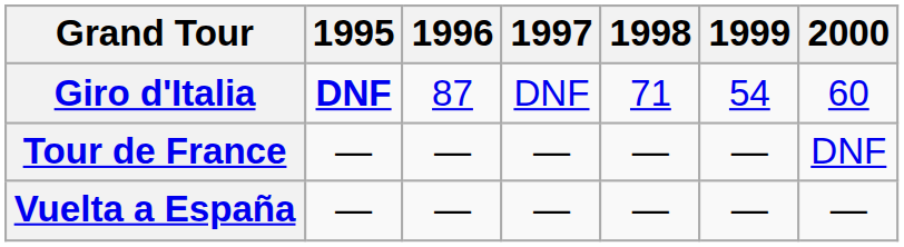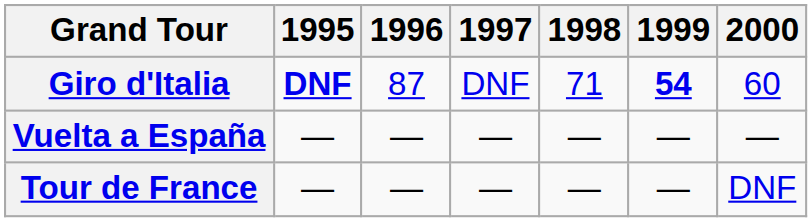 <table class="wikitable plainrowheaders">
 <tr>
 <th>Grand Tour</th>
 <th scope="col">1995</th>
 <th scope="col">1996</th>
 <th scope="col">1997</th>
 <th scope="col">1998</th>
 <th scope="col">1999</th>
 <th scope="col">2000</th>
 </tr>
 <tr style="text-align:center;">
 <th scope="row"> <a href='#'>Giro d'Italia</a></th>
 <td style="text-align:center;"><strong><a href='#'>DNF</a></strong></td>
 <td style="text-align:center;"><a href='#'>87</a></td>
 <td style="text-align:center;"><a href='#'>DNF</a></td>
 <td style="text-align:center;"><a href='#'>71</a></td>
-<td style="text-align:center;"><a href='#'>54</a></td>
+<td style="text-align:center;"><strong><a href='#'>54</a></strong></td>
 <td style="text-align:center;"><a href='#'>60</a></td>
+</tr>
+<tr style="text-align:center;">
+<th scope="row"> <a href='#'>Vuelta a España</a></th>
+<td>—</td>
+<td>—</td>
+<td>—</td>
+<td>—</td>
+<td>—</td>
+<td>—</td>
 </tr>
 <tr style="text-align:center;">
 <th scope="row"> <a href='#'>Tour de France</a></th>
 <td>—</td>
 <td>—</td>
 <td>—</td>
 <td>—</td>
 <td>—</td>
 <td><a href='#'>DNF</a></td>
 </tr>
-<tr style="text-align:center;">
-<th scope="row"> <a href='#'>Vuelta a España</a></th>
-<td>—</td>
-<td>—</td>
-<td>—</td>
-<td>—</td>
-<td>—</td>
-<td>—</td>
-</tr>
 </table>
